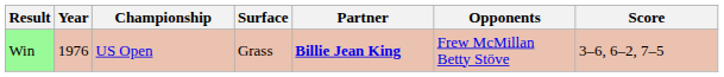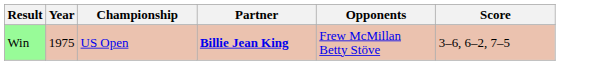 <table class="sortable wikitable">
 <tr>
 <th style="width:40px">Result</th>
 <th style="width:30px">Year</th>
 <th style="width:140px">Championship</th>
-<th style="width:50px">Surface</th>
 <th style="width:140px">Partner</th>
 <th style="width:140px">Opponents</th>
 <th style="width:140px" class="unsortable">Score</th>
 </tr>
 <tr style="background:#ebc2af;">
 <td style="background:#98fb98;">Win</td>
-<td>1976</td>
+<td>1975</td>
 <td><a href='#'>US Open</a></td>
-<td>Grass</td>
 <td><strong> <a href='#'>Billie Jean King</a></strong></td>
 <td> <a href='#'>Frew McMillan</a> <br>  <a href='#'>Betty Stöve</a></td>
 <td>3–6, 6–2, 7–5</td>
 </tr>
 </table>
